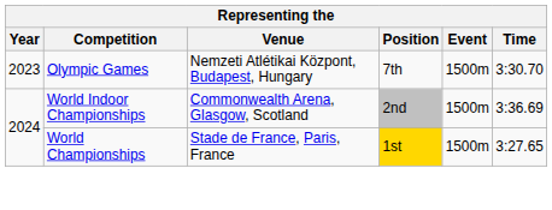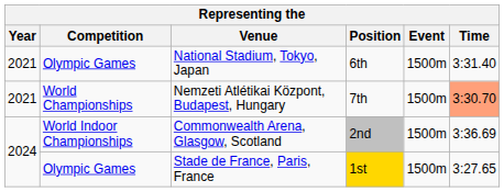 <table class="wikitable">
 <tr>
 <th colspan="6">Representing the </th>
 </tr>
 <tr>
 <th>Year</th>
 <th>Competition</th>
 <th>Venue</th>
 <th>Position</th>
 <th>Event</th>
 <th>Time</th>
 </tr>
 <tr>
-<td>2023</td>
+<td>2021</td>
 <td><a href='#'>Olympic Games</a></td>
+<td><a href='#'>National Stadium</a>, <a href='#'>Tokyo</a>, Japan</td>
+<td>6th</td>
+<td>1500m</td>
+<td>3:31.40</td>
+</tr>
+<tr>
+<td>2021</td>
+<td><a href='#'>World Championships</a></td>
 <td>Nemzeti Atlétikai Központ, <a href='#'>Budapest</a>, Hungary</td>
 <td>7th</td>
 <td>1500m</td>
-<td>3:30.70</td>
+<td style="background: lightsalmon;">3:30.70</td>
 </tr>
 <tr>
 <td rowspan=2>2024</td>
 <td><a href='#'>World Indoor Championships</a></td>
 <td><a href='#'>Commonwealth Arena</a>, <a href='#'>Glasgow</a>, Scotland</td>
 <td bgcolor=silver>2nd</td>
 <td>1500m</td>
 <td>3:36.69</td>
 </tr>
 <tr>
-<td><a href='#'>World Championships</a></td>
+<td><a href='#'>Olympic Games</a></td>
 <td><a href='#'>Stade de France</a>, <a href='#'>Paris</a>, France</td>
 <td bgcolor=gold>1st</td>
 <td>1500m</td>
 <td>3:27.65 <strong></strong></td>
 </tr>
 </table>
